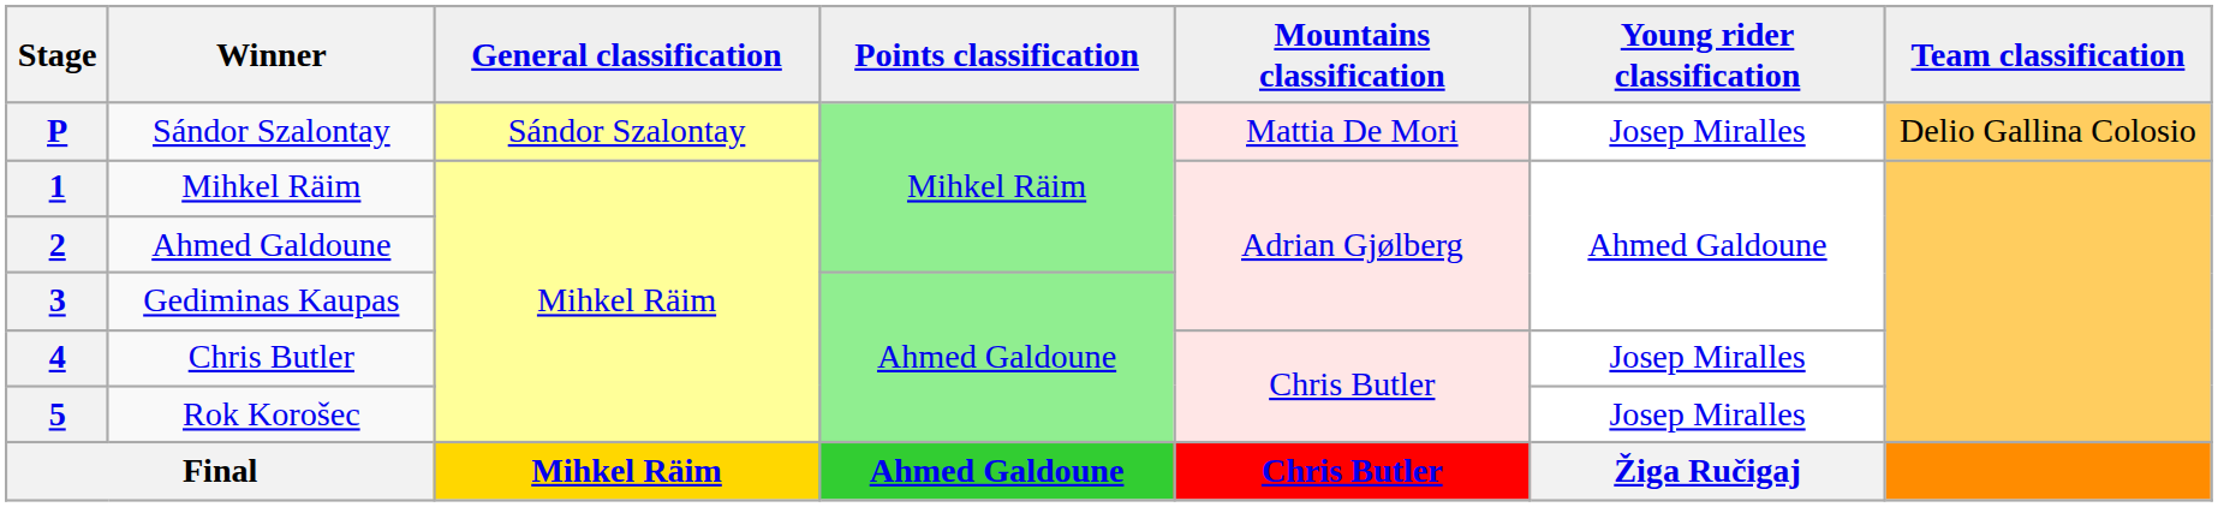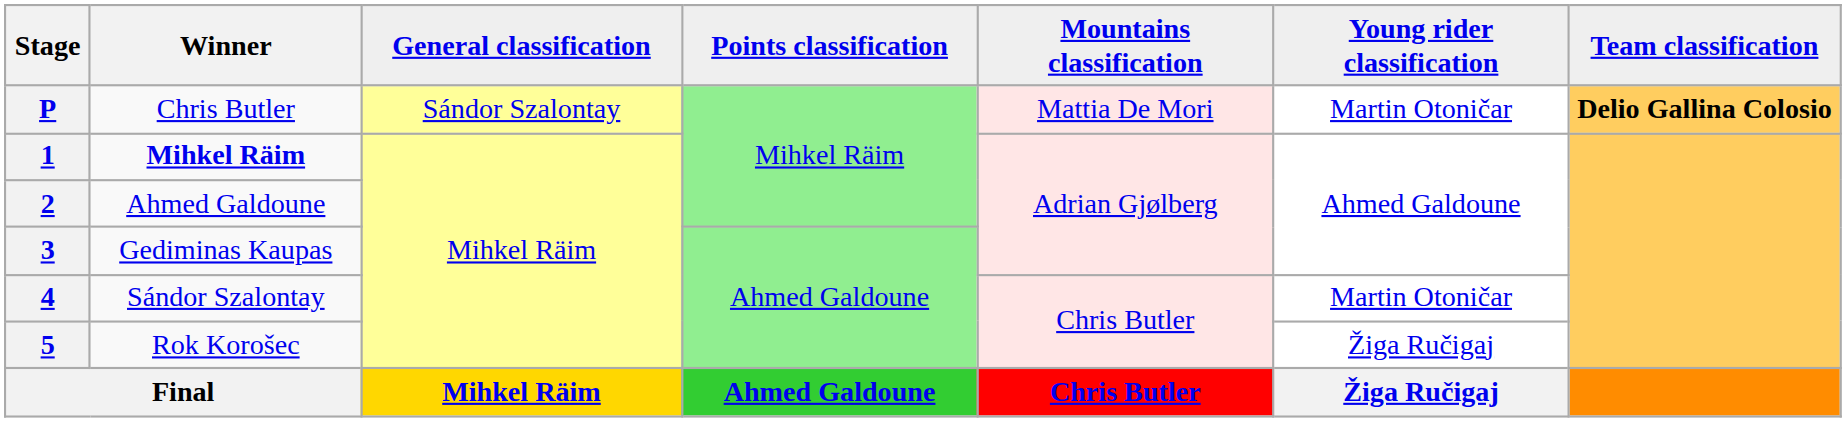 <table class="wikitable" style="text-align: center; font-size:smaller;">
 <tr style="background:#efefef;">
 <th style="width:1%;">Stage</th>
 <th style="width:11%;">Winner</th>
 <th style="background:#efefef; width:13%;"><a href='#'>General classification</a><br></th>
 <th style="background:#efefef; width:12%;"><a href='#'>Points classification</a><br></th>
 <th style="background:#efefef; width:12%;"><a href='#'>Mountains classification</a><br></th>
 <th style="background:#efefef; width:12%;"><a href='#'>Young rider classification</a><br></th>
 <th style="background:#efefef; width:11%;"><a href='#'>Team classification</a></th>
 </tr>
 <tr>
 <th><a href='#'>P</a></th>
-<td><a href='#'>Sándor Szalontay</a></td>
+<td><a href='#'>Chris Butler</a></td>
 <td style="background:#FFFF99;"><a href='#'>Sándor Szalontay</a></td>
 <td style="background:lightgreen;" rowspan=3><a href='#'>Mihkel Räim</a></td>
 <td style="background:#FFE6E6;"><a href='#'>Mattia De Mori</a></td>
-<td style="background:white;"><a href='#'>Josep Miralles</a></td>
-<td style="background:#FFCD5F;">Delio Gallina Colosio</td>
+<td style="background:white;"><a href='#'>Martin Otoničar</a></td>
+<td style="background:#FFCD5F;"><strong>Delio Gallina Colosio</strong></td>
 </tr>
 <tr>
 <th><a href='#'>1</a></th>
-<td><a href='#'>Mihkel Räim</a></td>
+<td><strong><a href='#'>Mihkel Räim</a></strong></td>
 <td style="background:#FFFF99;" rowspan=5><a href='#'>Mihkel Räim</a></td>
 <td style="background:#FFE6E6;" rowspan=3><a href='#'>Adrian Gjølberg</a></td>
 <td style="background:white;" rowspan=3><a href='#'>Ahmed Galdoune</a></td>
 <td style="background:#FFCD5F;" rowspan=5></td>
 </tr>
 <tr>
 <th><a href='#'>2</a></th>
 <td><a href='#'>Ahmed Galdoune</a></td>
 </tr>
 <tr>
 <th><a href='#'>3</a></th>
 <td><a href='#'>Gediminas Kaupas</a></td>
 <td style="background:lightgreen;" rowspan=3><a href='#'>Ahmed Galdoune</a></td>
 </tr>
 <tr>
 <th><a href='#'>4</a></th>
-<td><a href='#'>Chris Butler</a></td>
+<td><a href='#'>Sándor Szalontay</a></td>
 <td style="background:#FFE6E6;" rowspan=2><a href='#'>Chris Butler</a></td>
-<td style="background:white;"><a href='#'>Josep Miralles</a></td>
+<td style="background:white;"><a href='#'>Martin Otoničar</a></td>
 </tr>
 <tr>
 <th><a href='#'>5</a></th>
 <td><a href='#'>Rok Korošec</a></td>
-<td style="background:white;"><a href='#'>Josep Miralles</a></td>
+<td style="background:white;"><a href='#'>Žiga Ručigaj</a></td>
 </tr>
 <tr>
 <th colspan=2>Final</th>
 <th style="background:gold;"><a href='#'>Mihkel Räim</a></th>
 <th style="background:limegreen;"><a href='#'>Ahmed Galdoune</a></th>
 <th style="background:#f00;"><a href='#'>Chris Butler</a></th>
 <th style="background:offwhite;"><a href='#'>Žiga Ručigaj</a></th>
 <th style="background:#FF8C00;"></th>
 </tr>
 </table>
